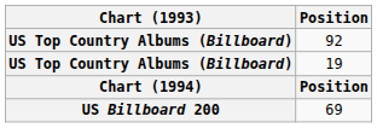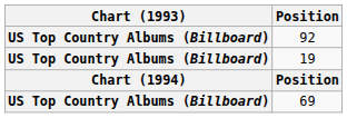 <table class="wikitable plainrowheaders" style="text-align:center">
 <tr>
 <th scope="col">Chart (1993)</th>
 <th scope="col">Position</th>
 </tr>
 <tr>
 <th scope="row">US Top Country Albums (<em>Billboard</em>)</th>
 <td>92</td>
 </tr>
 <tr>
 <th scope="row">US Top Country Albums (<em>Billboard</em>)</th>
 <td>19</td>
 </tr>
 <tr>
 <th scope="col">Chart (1994)</th>
 <th scope="col">Position</th>
 </tr>
 <tr>
-<th scope="row">US <em>Billboard</em> 200</th>
+<th scope="row">US Top Country Albums (<em>Billboard</em>)</th>
 <td>69</td>
 </tr>
 </table>
